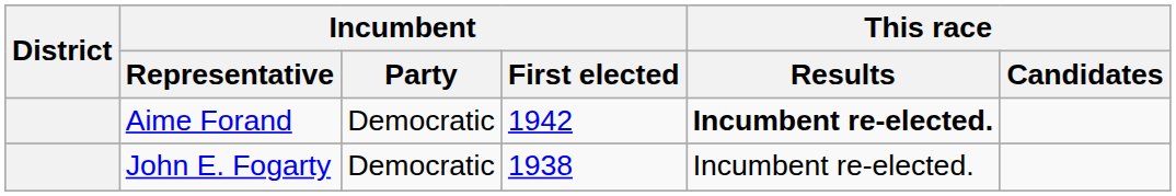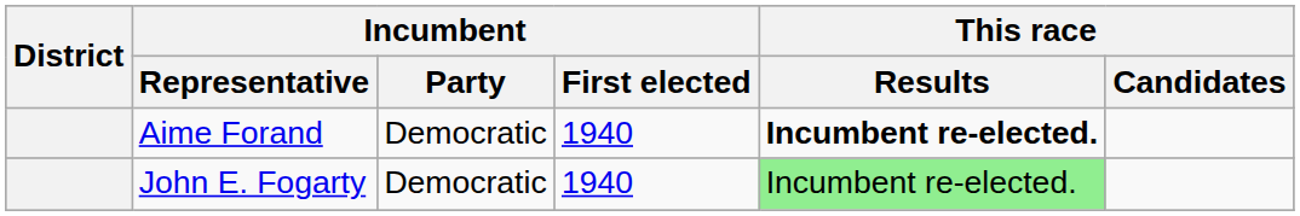 <table class=wikitable>
 <tr>
 <th rowspan=2>District</th>
 <th colspan=3>Incumbent</th>
 <th colspan=2>This race</th>
 </tr>
 <tr>
 <th>Representative</th>
 <th>Party</th>
 <th>First elected</th>
 <th>Results</th>
 <th>Candidates</th>
 </tr>
 <tr>
 <th></th>
 <td><a href='#'>Aime Forand</a></td>
 <td>Democratic</td>
-<td><a href='#'>1942</a></td>
+<td><a href='#'>1940</a></td>
 <td><strong>Incumbent re-elected.</strong></td>
 <td nowrap></td>
 </tr>
 <tr>
 <th></th>
 <td><a href='#'>John E. Fogarty</a></td>
 <td>Democratic</td>
-<td><a href='#'>1938</a></td>
-<td>Incumbent re-elected.</td>
+<td><a href='#'>1940</a></td>
+<td style="background: lightgreen;">Incumbent re-elected.</td>
 <td nowrap></td>
 </tr>
 </table>
